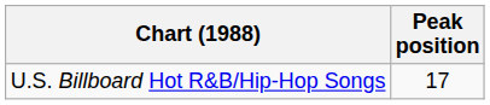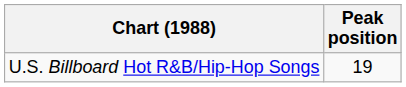 <table class="wikitable">
 <tr>
 <th>Chart (1988)</th>
 <th>Peak<br>position</th>
 </tr>
 <tr>
 <td align="left">U.S. <em>Billboard</em> <a href='#'>Hot R&B/Hip-Hop Songs</a></td>
-<td align="center">17</td>
+<td align="center">19</td>
 </tr>
 </table>
